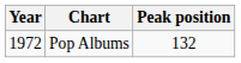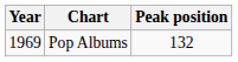 <table class="wikitable">
 <tr>
 <th>Year</th>
 <th>Chart</th>
 <th>Peak position</th>
 </tr>
 <tr>
-<td>1972</td>
+<td>1969</td>
 <td>Pop Albums</td>
 <td align="center">132</td>
 </tr>
 </table>
